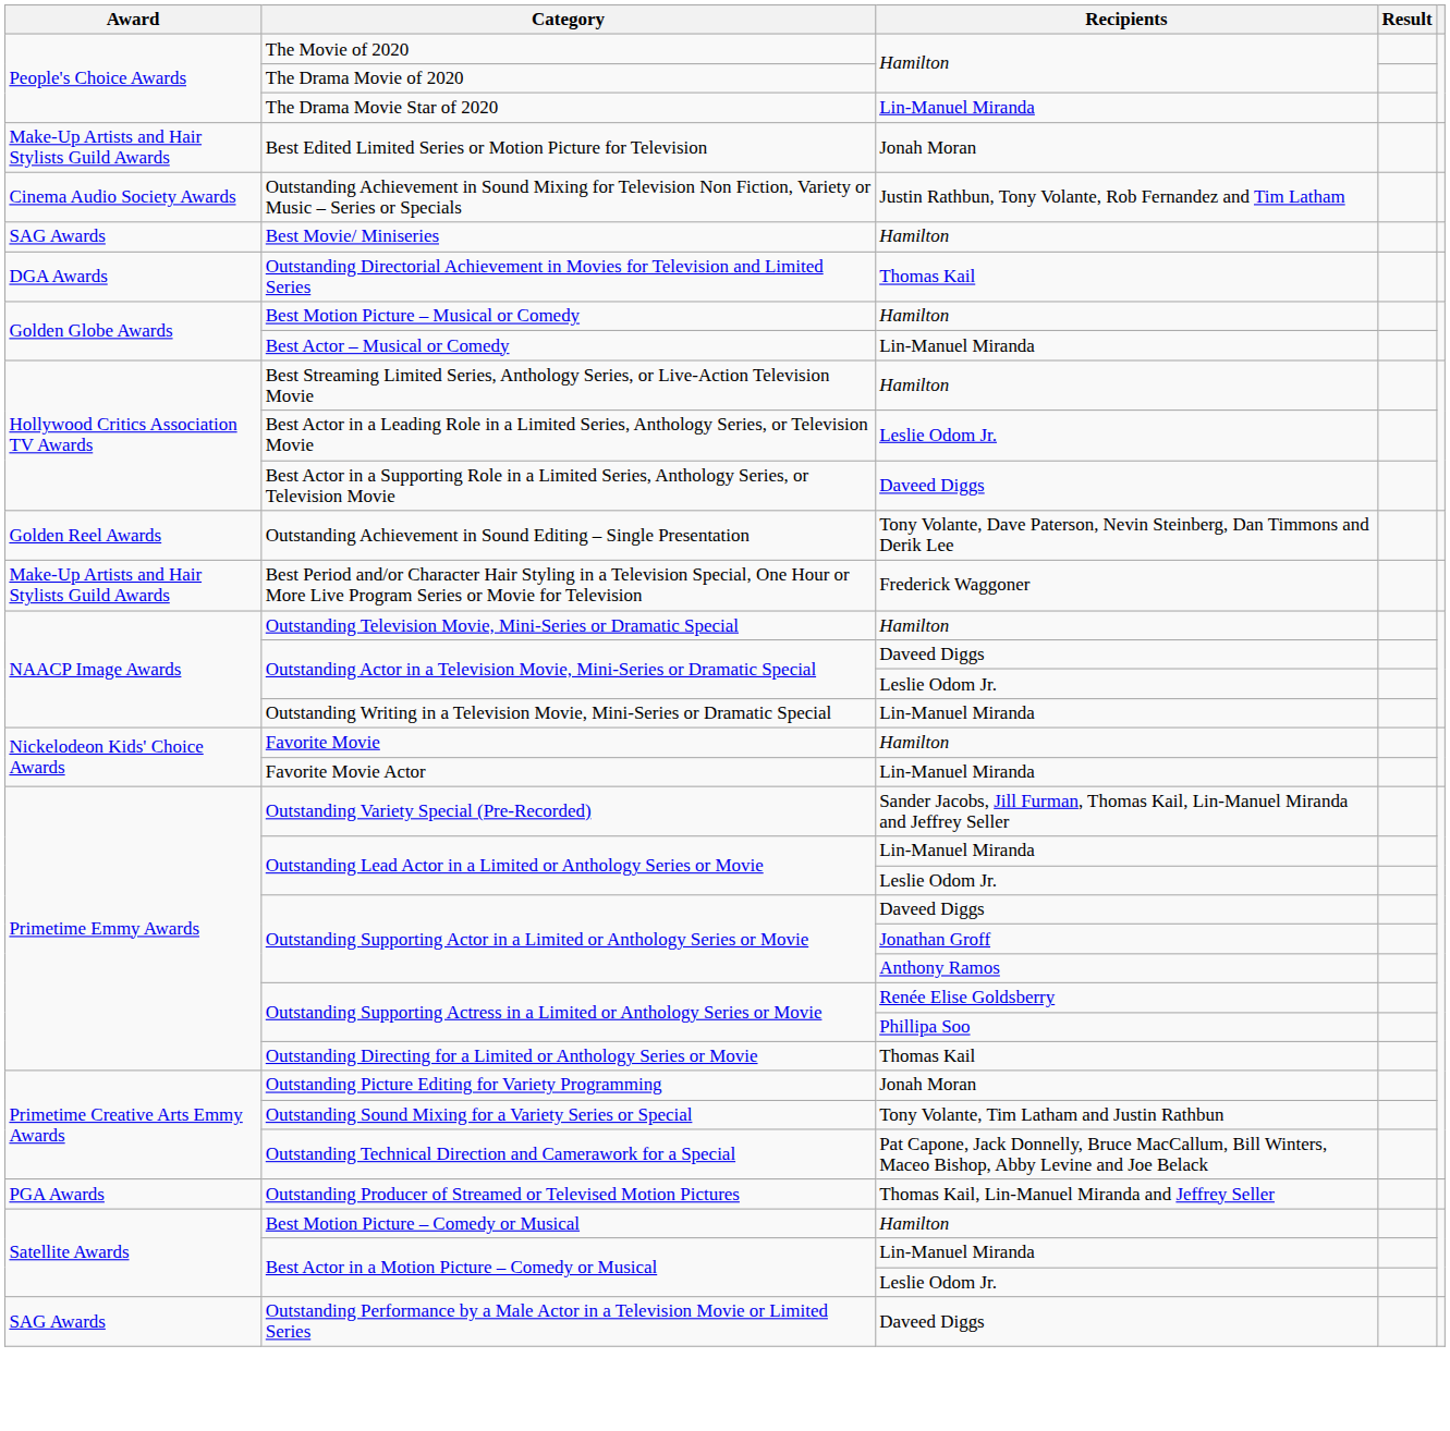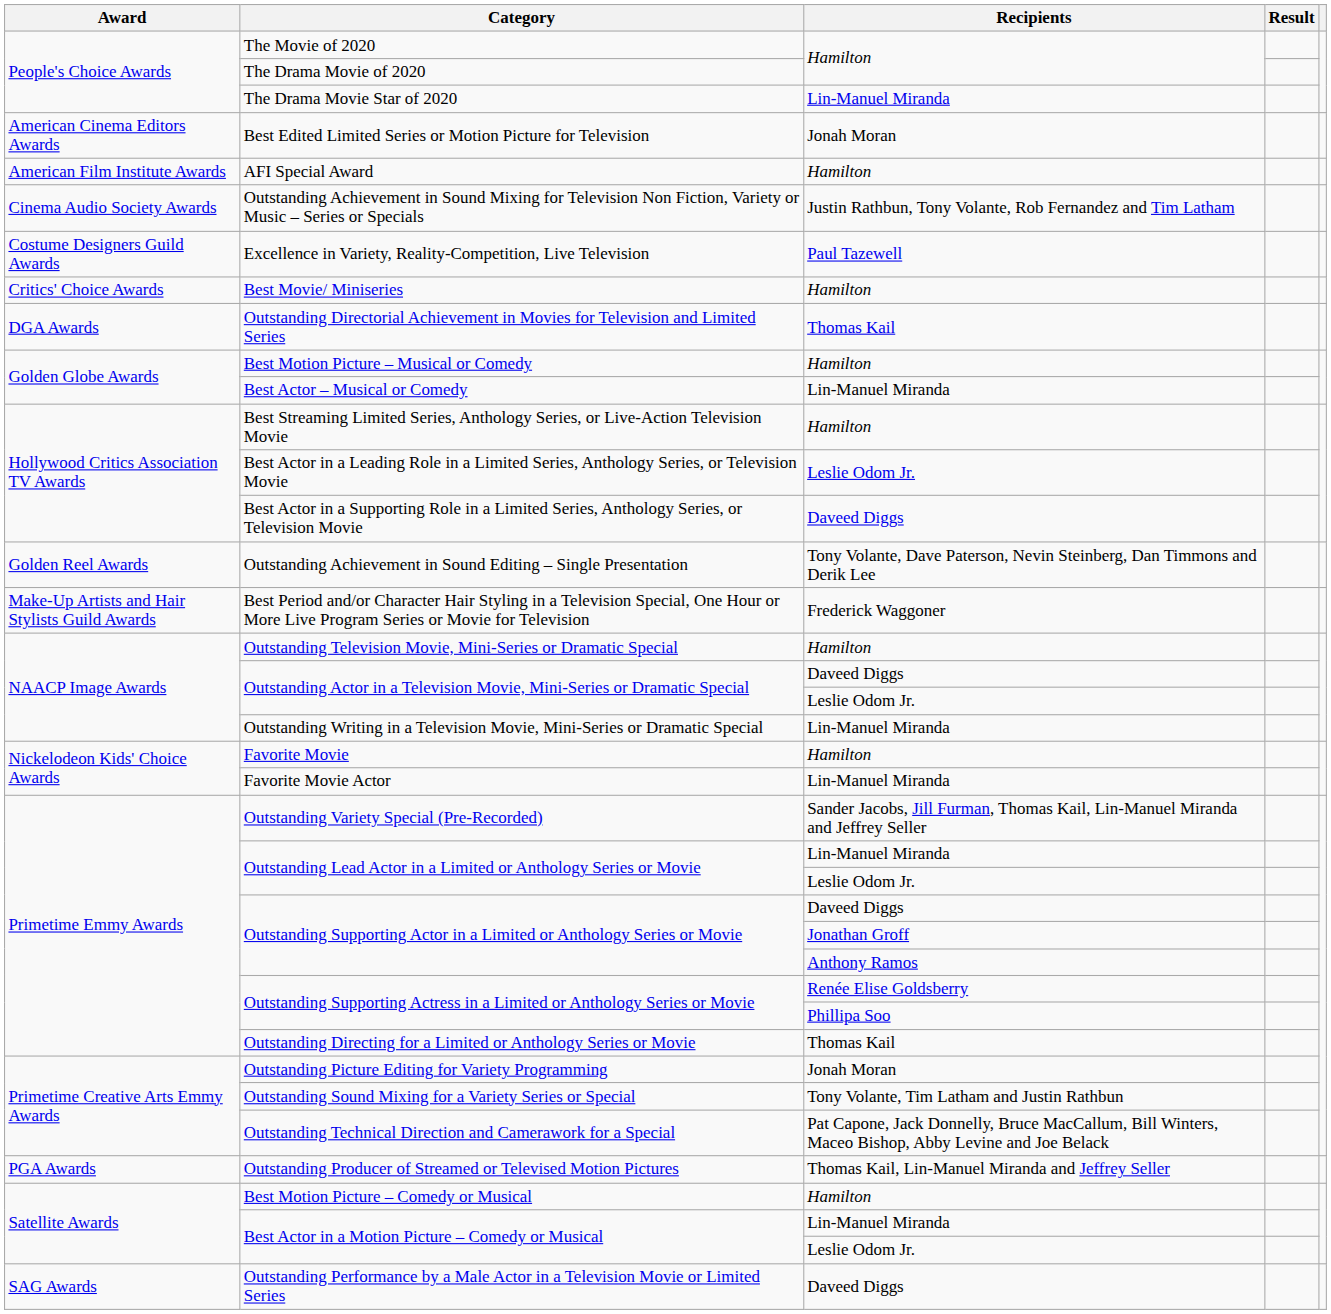 <table class="wikitable sortable plainrowheaders">
 <tr>
 <th>Award</th>
 <th>Category</th>
 <th>Recipients</th>
 <th>Result</th>
 <th></th>
 </tr>
 <tr>
 <td rowspan="3"><a href='#'>People's Choice Awards</a></td>
 <td>The Movie of 2020</td>
 <td rowspan="2"><em>Hamilton</em></td>
 <td></td>
 <td rowspan="3" align="center"></td>
 </tr>
 <tr>
 <td>The Drama Movie of 2020</td>
 <td></td>
 </tr>
 <tr>
 <td>The Drama Movie Star of 2020</td>
 <td><a href='#'>Lin-Manuel Miranda</a></td>
 <td></td>
 </tr>
 <tr>
-<td><a href='#'>Make-Up Artists and Hair Stylists Guild Awards</a></td>
+<td><a href='#'>American Cinema Editors Awards</a></td>
 <td>Best Edited Limited Series or Motion Picture for Television</td>
 <td>Jonah Moran</td>
+<td></td>
+<td align="center"></td>
+</tr>
+<tr>
+<td><a href='#'>American Film Institute Awards</a></td>
+<td>AFI Special Award</td>
+<td><em>Hamilton</em></td>
 <td></td>
 <td align="center"></td>
 </tr>
 <tr>
 <td><a href='#'>Cinema Audio Society Awards</a></td>
 <td>Outstanding Achievement in Sound Mixing for Television Non Fiction, Variety or Music – Series or Specials</td>
 <td>Justin Rathbun, Tony Volante, Rob Fernandez and <a href='#'>Tim Latham</a></td>
 <td></td>
 <td align="center"></td>
 </tr>
 <tr>
-<td><a href='#'>SAG Awards</a></td>
+<td><a href='#'>Costume Designers Guild Awards</a></td>
+<td>Excellence in Variety, Reality-Competition, Live Television</td>
+<td><a href='#'>Paul Tazewell</a></td>
+<td></td>
+<td align="center"></td>
+</tr>
+<tr>
+<td><a href='#'>Critics' Choice Awards</a></td>
 <td><a href='#'>Best Movie/ Miniseries</a></td>
 <td><em>Hamilton</em></td>
 <td></td>
 <td align="center"></td>
 </tr>
 <tr>
 <td><a href='#'>DGA Awards</a></td>
 <td><a href='#'>Outstanding Directorial Achievement in Movies for Television and Limited Series</a></td>
 <td><a href='#'>Thomas Kail</a></td>
 <td></td>
 <td align="center"></td>
 </tr>
 <tr>
 <td rowspan="2"><a href='#'>Golden Globe Awards</a></td>
 <td><a href='#'>Best Motion Picture – Musical or Comedy</a></td>
 <td><em>Hamilton</em></td>
 <td></td>
 <td rowspan="2" align="center"></td>
 </tr>
 <tr>
 <td><a href='#'>Best Actor – Musical or Comedy</a></td>
 <td>Lin-Manuel Miranda</td>
 <td></td>
 </tr>
 <tr>
 <td rowspan="3"><a href='#'>Hollywood Critics Association TV Awards</a></td>
 <td>Best Streaming Limited Series, Anthology Series, or Live-Action Television Movie</td>
 <td><em>Hamilton</em></td>
 <td></td>
 <td align="center" rowspan="3"></td>
 </tr>
 <tr>
 <td>Best Actor in a Leading Role in a Limited Series, Anthology Series, or Television Movie</td>
 <td><a href='#'>Leslie Odom Jr.</a></td>
 <td></td>
 </tr>
 <tr>
 <td>Best Actor in a Supporting Role in a Limited Series, Anthology Series, or Television Movie</td>
 <td><a href='#'>Daveed Diggs</a></td>
 <td></td>
 </tr>
 <tr>
 <td><a href='#'>Golden Reel Awards</a></td>
 <td>Outstanding Achievement in Sound Editing – Single Presentation</td>
 <td>Tony Volante, Dave Paterson, Nevin Steinberg, Dan Timmons and Derik Lee</td>
 <td></td>
 <td align="center"></td>
 </tr>
 <tr>
 <td><a href='#'>Make-Up Artists and Hair Stylists Guild Awards</a></td>
 <td>Best Period and/or Character Hair Styling in a Television Special, One Hour or More Live Program Series or Movie for Television</td>
 <td>Frederick Waggoner</td>
 <td></td>
 <td align="center"></td>
 </tr>
 <tr>
 <td rowspan="4"><a href='#'>NAACP Image Awards</a></td>
 <td><a href='#'>Outstanding Television Movie, Mini-Series or Dramatic Special</a></td>
 <td><em>Hamilton</em></td>
 <td></td>
 <td rowspan="4" align="center"></td>
 </tr>
 <tr>
 <td rowspan="2"><a href='#'>Outstanding Actor in a Television Movie, Mini-Series or Dramatic Special</a></td>
 <td>Daveed Diggs</td>
 <td></td>
 </tr>
 <tr>
 <td>Leslie Odom Jr.</td>
 <td></td>
 </tr>
 <tr>
 <td>Outstanding Writing in a Television Movie, Mini-Series or Dramatic Special</td>
 <td>Lin-Manuel Miranda</td>
 <td></td>
 </tr>
 <tr>
 <td rowspan="2"><a href='#'>Nickelodeon Kids' Choice Awards</a></td>
 <td><a href='#'>Favorite Movie</a></td>
 <td><em>Hamilton</em></td>
 <td></td>
 <td rowspan="2" align="center"></td>
 </tr>
 <tr>
 <td>Favorite Movie Actor</td>
 <td>Lin-Manuel Miranda</td>
 <td></td>
 </tr>
 <tr>
 <td rowspan="9"><a href='#'>Primetime Emmy Awards</a></td>
 <td><a href='#'>Outstanding Variety Special (Pre-Recorded)</a></td>
 <td>Sander Jacobs, <a href='#'>Jill Furman</a>, Thomas Kail, Lin-Manuel Miranda and Jeffrey Seller</td>
 <td></td>
 <td rowspan="12" align="center"></td>
 </tr>
 <tr>
 <td rowspan="2"><a href='#'>Outstanding Lead Actor in a Limited or Anthology Series or Movie</a></td>
 <td>Lin-Manuel Miranda</td>
 <td></td>
 </tr>
 <tr>
 <td>Leslie Odom Jr.</td>
 <td></td>
 </tr>
 <tr>
 <td rowspan="3"><a href='#'>Outstanding Supporting Actor in a Limited or Anthology Series or Movie</a></td>
 <td>Daveed Diggs</td>
 <td></td>
 </tr>
 <tr>
 <td><a href='#'>Jonathan Groff</a></td>
 <td></td>
 </tr>
 <tr>
 <td><a href='#'>Anthony Ramos</a></td>
 <td></td>
 </tr>
 <tr>
 <td rowspan="2"><a href='#'>Outstanding Supporting Actress in a Limited or Anthology Series or Movie</a></td>
 <td><a href='#'>Renée Elise Goldsberry</a></td>
 <td></td>
 </tr>
 <tr>
 <td><a href='#'>Phillipa Soo</a></td>
 <td></td>
 </tr>
 <tr>
 <td><a href='#'>Outstanding Directing for a Limited or Anthology Series or Movie</a></td>
 <td>Thomas Kail</td>
 <td></td>
 </tr>
 <tr>
 <td rowspan="3"><a href='#'>Primetime Creative Arts Emmy Awards</a></td>
 <td><a href='#'>Outstanding Picture Editing for Variety Programming</a></td>
 <td>Jonah Moran</td>
 <td></td>
 </tr>
 <tr>
 <td><a href='#'>Outstanding Sound Mixing for a Variety Series or Special</a></td>
 <td>Tony Volante, Tim Latham and Justin Rathbun</td>
 <td></td>
 </tr>
 <tr>
 <td><a href='#'>Outstanding Technical Direction and Camerawork for a Special</a></td>
 <td>Pat Capone, Jack Donnelly, Bruce MacCallum, Bill Winters, Maceo Bishop, Abby Levine and Joe Belack</td>
 <td></td>
 </tr>
 <tr>
 <td><a href='#'>PGA Awards</a></td>
 <td><a href='#'>Outstanding Producer of Streamed or Televised Motion Pictures</a></td>
 <td>Thomas Kail, Lin-Manuel Miranda and <a href='#'>Jeffrey Seller</a></td>
 <td></td>
 <td align="center"></td>
 </tr>
 <tr>
 <td rowspan="3"><a href='#'>Satellite Awards</a></td>
 <td><a href='#'>Best Motion Picture – Comedy or Musical</a></td>
 <td><em>Hamilton</em></td>
 <td></td>
 <td rowspan="3" align="center"></td>
 </tr>
 <tr>
 <td rowspan="2"><a href='#'>Best Actor in a Motion Picture – Comedy or Musical</a></td>
 <td>Lin-Manuel Miranda</td>
 <td></td>
 </tr>
 <tr>
 <td>Leslie Odom Jr.</td>
 <td></td>
 </tr>
 <tr>
 <td><a href='#'>SAG Awards</a></td>
 <td><a href='#'>Outstanding Performance by a Male Actor in a Television Movie or Limited Series</a></td>
 <td>Daveed Diggs</td>
 <td></td>
 <td align="center"></td>
 </tr>
 </table>
